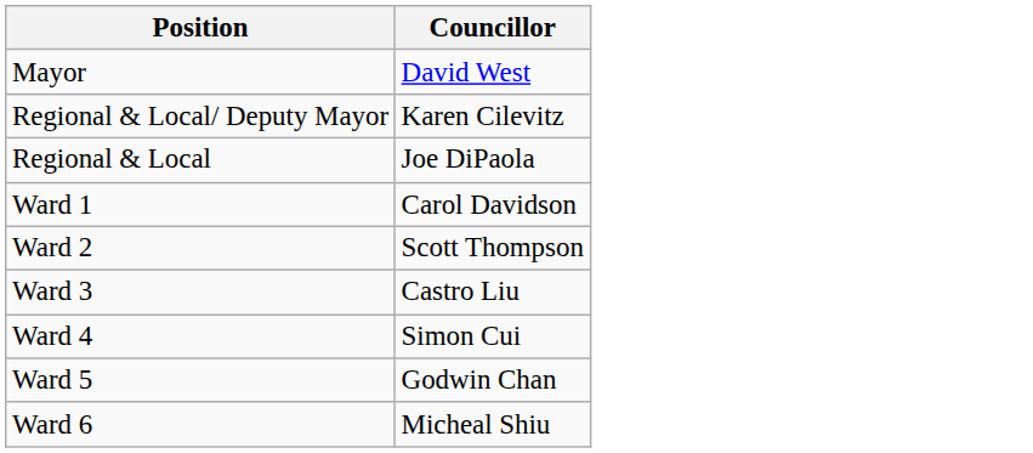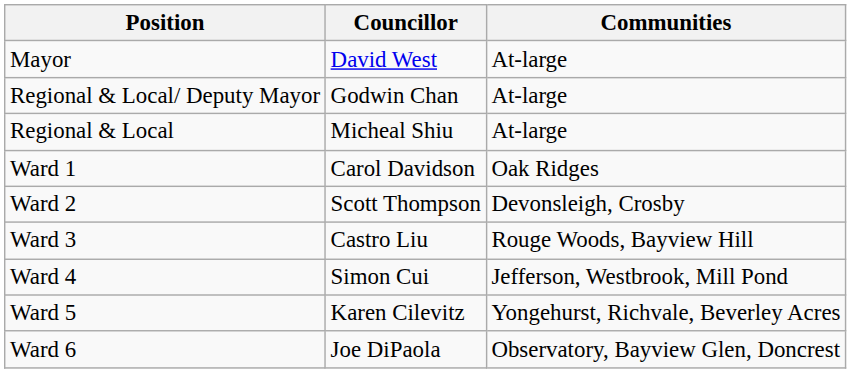 <table class="wikitable">
 <tr>
 <th>Position</th>
 <th>Councillor</th>
+<th>Communities</th>
 </tr>
 <tr>
 <td>Mayor</td>
 <td><a href='#'>David West</a></td>
+<td>At-large</td>
 </tr>
 <tr>
 <td>Regional & Local/ Deputy Mayor</td>
-<td>Karen Cilevitz</td>
+<td>Godwin Chan</td>
+<td>At-large</td>
 </tr>
 <tr>
 <td>Regional & Local</td>
-<td>Joe DiPaola</td>
+<td>Micheal Shiu</td>
+<td>At-large</td>
 </tr>
 <tr>
 <td>Ward 1</td>
 <td>Carol Davidson</td>
+<td>Oak Ridges</td>
 </tr>
 <tr>
 <td>Ward 2</td>
 <td>Scott Thompson</td>
+<td>Devonsleigh, Crosby</td>
 </tr>
 <tr>
 <td>Ward 3</td>
 <td>Castro Liu</td>
+<td>Rouge Woods, Bayview Hill</td>
 </tr>
 <tr>
 <td>Ward 4</td>
 <td>Simon Cui</td>
+<td>Jefferson, Westbrook, Mill Pond</td>
 </tr>
 <tr>
 <td>Ward 5</td>
-<td>Godwin Chan</td>
+<td>Karen Cilevitz</td>
+<td>Yongehurst, Richvale, Beverley Acres</td>
 </tr>
 <tr>
 <td>Ward 6</td>
-<td>Micheal Shiu</td>
+<td>Joe DiPaola</td>
+<td>Observatory, Bayview Glen, Doncrest</td>
 </tr>
 </table>
